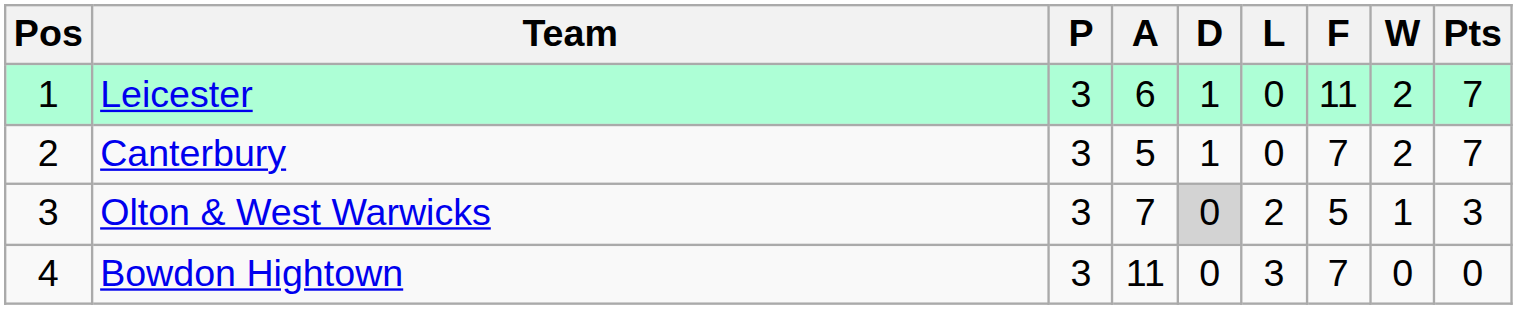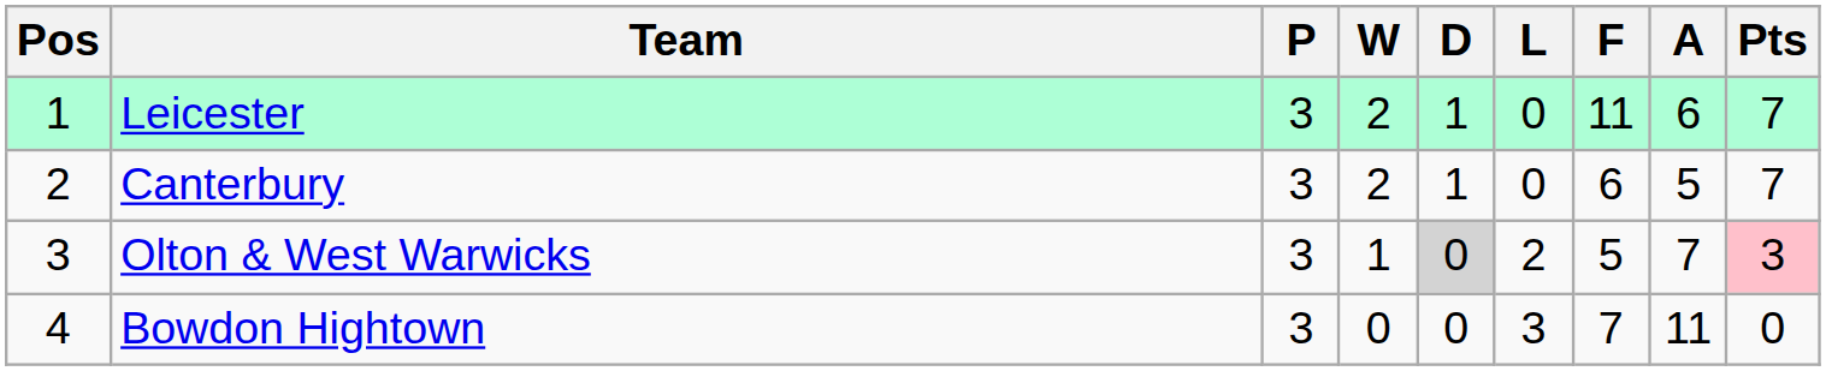 <table class="wikitable" style="font-size: 100%">
 <tr>
 <th width=20>Pos</th>
 <th width=400>Team</th>
 <th width=20>P</th>
-<th width=20>A</th>
+<th width=20>W</th>
 <th width=20>D</th>
 <th width=20>L</th>
 <th width=20>F</th>
-<th width=20>W</th>
+<th width=20>A</th>
 <th width=20>Pts</th>
 </tr>
 <tr align=center style="background: #ADFFD6;">
 <td>1</td>
 <td align="left"><a href='#'>Leicester</a></td>
 <td>3</td>
-<td>6</td>
+<td>2</td>
 <td>1</td>
 <td>0</td>
 <td>11</td>
-<td>2</td>
+<td>6</td>
 <td>7</td>
 </tr>
 <tr align=center>
 <td>2</td>
 <td align="left"><a href='#'>Canterbury</a></td>
 <td>3</td>
-<td>5</td>
+<td>2</td>
 <td>1</td>
 <td>0</td>
-<td>7</td>
-<td>2</td>
+<td>6</td>
+<td>5</td>
 <td>7</td>
 </tr>
 <tr align=center>
 <td>3</td>
 <td align="left"><a href='#'>Olton & West Warwicks</a></td>
 <td>3</td>
-<td>7</td>
+<td>1</td>
 <td style="background: lightgrey;">0</td>
 <td>2</td>
 <td>5</td>
-<td>1</td>
-<td>3</td>
+<td>7</td>
+<td style="background: pink;">3</td>
 </tr>
 <tr align=center>
 <td>4</td>
 <td align="left"><a href='#'>Bowdon Hightown</a></td>
 <td>3</td>
-<td>11</td>
+<td>0</td>
 <td>0</td>
 <td>3</td>
 <td>7</td>
-<td>0</td>
+<td>11</td>
 <td>0</td>
 </tr>
 </table>
